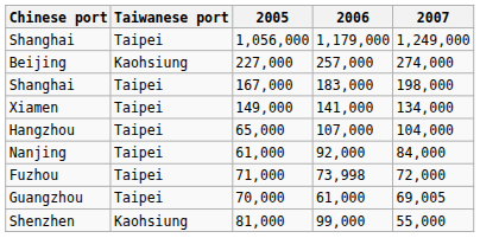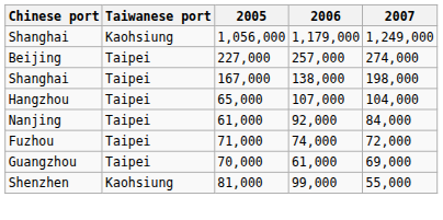 <table class="wikitable sortable" style="margin:1em auto; font-size:97%; text-align:left;">
 <tr>
 <th>Chinese port</th>
 <th>Taiwanese port</th>
 <th>2005</th>
 <th>2006</th>
 <th>2007</th>
 </tr>
 <tr>
 <td>Shanghai</td>
-<td>Taipei</td>
+<td>Kaohsiung</td>
 <td>1,056,000</td>
 <td>1,179,000</td>
 <td>1,249,000</td>
 </tr>
 <tr>
 <td>Beijing</td>
-<td>Kaohsiung</td>
+<td>Taipei</td>
 <td>227,000</td>
 <td>257,000</td>
 <td>274,000</td>
 </tr>
 <tr>
 <td>Shanghai</td>
 <td>Taipei</td>
 <td>167,000</td>
-<td>183,000</td>
+<td>138,000</td>
 <td>198,000</td>
-</tr>
-<tr>
-<td>Xiamen</td>
-<td>Taipei</td>
-<td>149,000</td>
-<td>141,000</td>
-<td>134,000</td>
 </tr>
 <tr>
 <td>Hangzhou</td>
 <td>Taipei</td>
 <td>65,000</td>
 <td>107,000</td>
 <td>104,000</td>
 </tr>
 <tr>
 <td>Nanjing</td>
 <td>Taipei</td>
 <td>61,000</td>
 <td>92,000</td>
 <td>84,000</td>
 </tr>
 <tr>
 <td>Fuzhou</td>
 <td>Taipei</td>
 <td>71,000</td>
-<td>73,998</td>
+<td>74,000</td>
 <td>72,000</td>
 </tr>
 <tr>
 <td>Guangzhou</td>
 <td>Taipei</td>
 <td>70,000</td>
 <td>61,000</td>
-<td>69,005</td>
+<td>69,000</td>
 </tr>
 <tr>
 <td>Shenzhen</td>
 <td>Kaohsiung</td>
 <td>81,000</td>
 <td>99,000</td>
 <td>55,000</td>
 </tr>
 </table>
